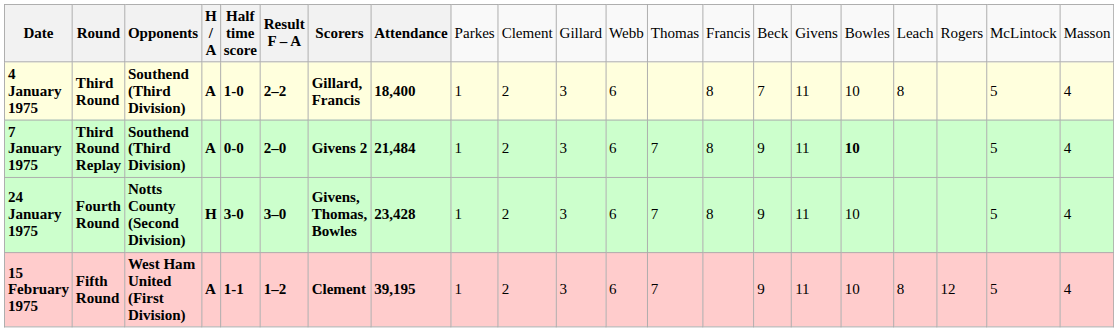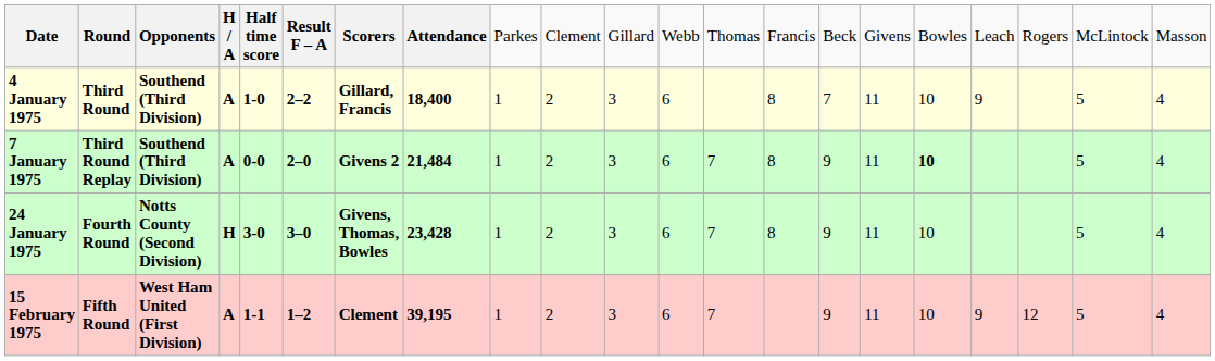 <table class="wikitable">
 <tr>
 <th><strong>Date</strong></th>
 <th><strong>Round</strong></th>
 <th><strong>Opponents</strong></th>
 <th><strong>H / A</strong></th>
 <th><strong>Half time score</strong></th>
 <th><strong>Result</strong><br><strong>F – A</strong></th>
 <th><strong>Scorers</strong></th>
 <th><strong>Attendance</strong></th>
 <td>Parkes</td>
 <td>Clement</td>
 <td>Gillard</td>
 <td>Webb</td>
 <td>Thomas</td>
 <td>Francis</td>
 <td>Beck</td>
 <td>Givens</td>
 <td>Bowles</td>
 <td>Leach</td>
 <td>Rogers</td>
 <td>McLintock</td>
 <td>Masson</td>
 </tr>
 <tr bgcolor="#ffffdd">
 <td><strong>4 January 1975</strong></td>
 <td><strong>Third Round</strong></td>
 <td><strong>Southend (Third Division)</strong></td>
 <td><strong>A</strong></td>
 <td><strong>1-0</strong></td>
 <td><strong>2–2</strong></td>
 <td><strong>Gillard, Francis</strong></td>
 <td><strong>18,400</strong></td>
 <td>1</td>
 <td>2</td>
 <td>3</td>
 <td>6</td>
 <td></td>
 <td>8</td>
 <td>7</td>
 <td>11</td>
 <td>10</td>
-<td>8</td>
+<td>9</td>
 <td></td>
 <td>5</td>
 <td>4</td>
 </tr>
 <tr bgcolor="#ccffcc">
 <td><strong>7 January 1975</strong></td>
 <td><strong>Third Round Replay</strong></td>
 <td><strong>Southend (Third Division)</strong></td>
 <td><strong>A</strong></td>
 <td><strong>0-0</strong></td>
 <td><strong>2–0</strong></td>
 <td><strong>Givens 2</strong></td>
 <td><strong>21,484</strong></td>
 <td>1</td>
 <td>2</td>
 <td>3</td>
 <td>6</td>
 <td>7</td>
 <td>8</td>
 <td>9</td>
 <td>11</td>
 <td><strong>10</strong></td>
 <td></td>
 <td></td>
 <td>5</td>
 <td>4</td>
 </tr>
 <tr bgcolor="#ccffcc">
 <td><strong>24 January 1975</strong></td>
 <td><strong>Fourth Round</strong></td>
 <td><strong>Notts County (Second Division)</strong></td>
 <td><strong>H</strong></td>
 <td><strong>3-0</strong></td>
 <td><strong>3–0</strong></td>
 <td><strong>Givens, Thomas, Bowles</strong></td>
 <td><strong>23,428</strong></td>
 <td>1</td>
 <td>2</td>
 <td>3</td>
 <td>6</td>
 <td>7</td>
 <td>8</td>
 <td>9</td>
 <td>11</td>
 <td>10</td>
 <td></td>
 <td></td>
 <td>5</td>
 <td>4</td>
 </tr>
 <tr bgcolor="#ffcccc">
 <td><strong>15 February 1975</strong></td>
 <td><strong>Fifth Round</strong></td>
 <td><strong>West Ham United (First Division)</strong></td>
 <td><strong>A</strong></td>
 <td><strong>1-1</strong></td>
 <td><strong>1–2</strong></td>
 <td><strong>Clement</strong></td>
 <td><strong>39,195</strong></td>
 <td>1</td>
 <td>2</td>
 <td>3</td>
 <td>6</td>
 <td>7</td>
 <td></td>
 <td>9</td>
 <td>11</td>
 <td>10</td>
-<td>8</td>
+<td>9</td>
 <td>12</td>
 <td>5</td>
 <td>4</td>
 </tr>
 </table>
